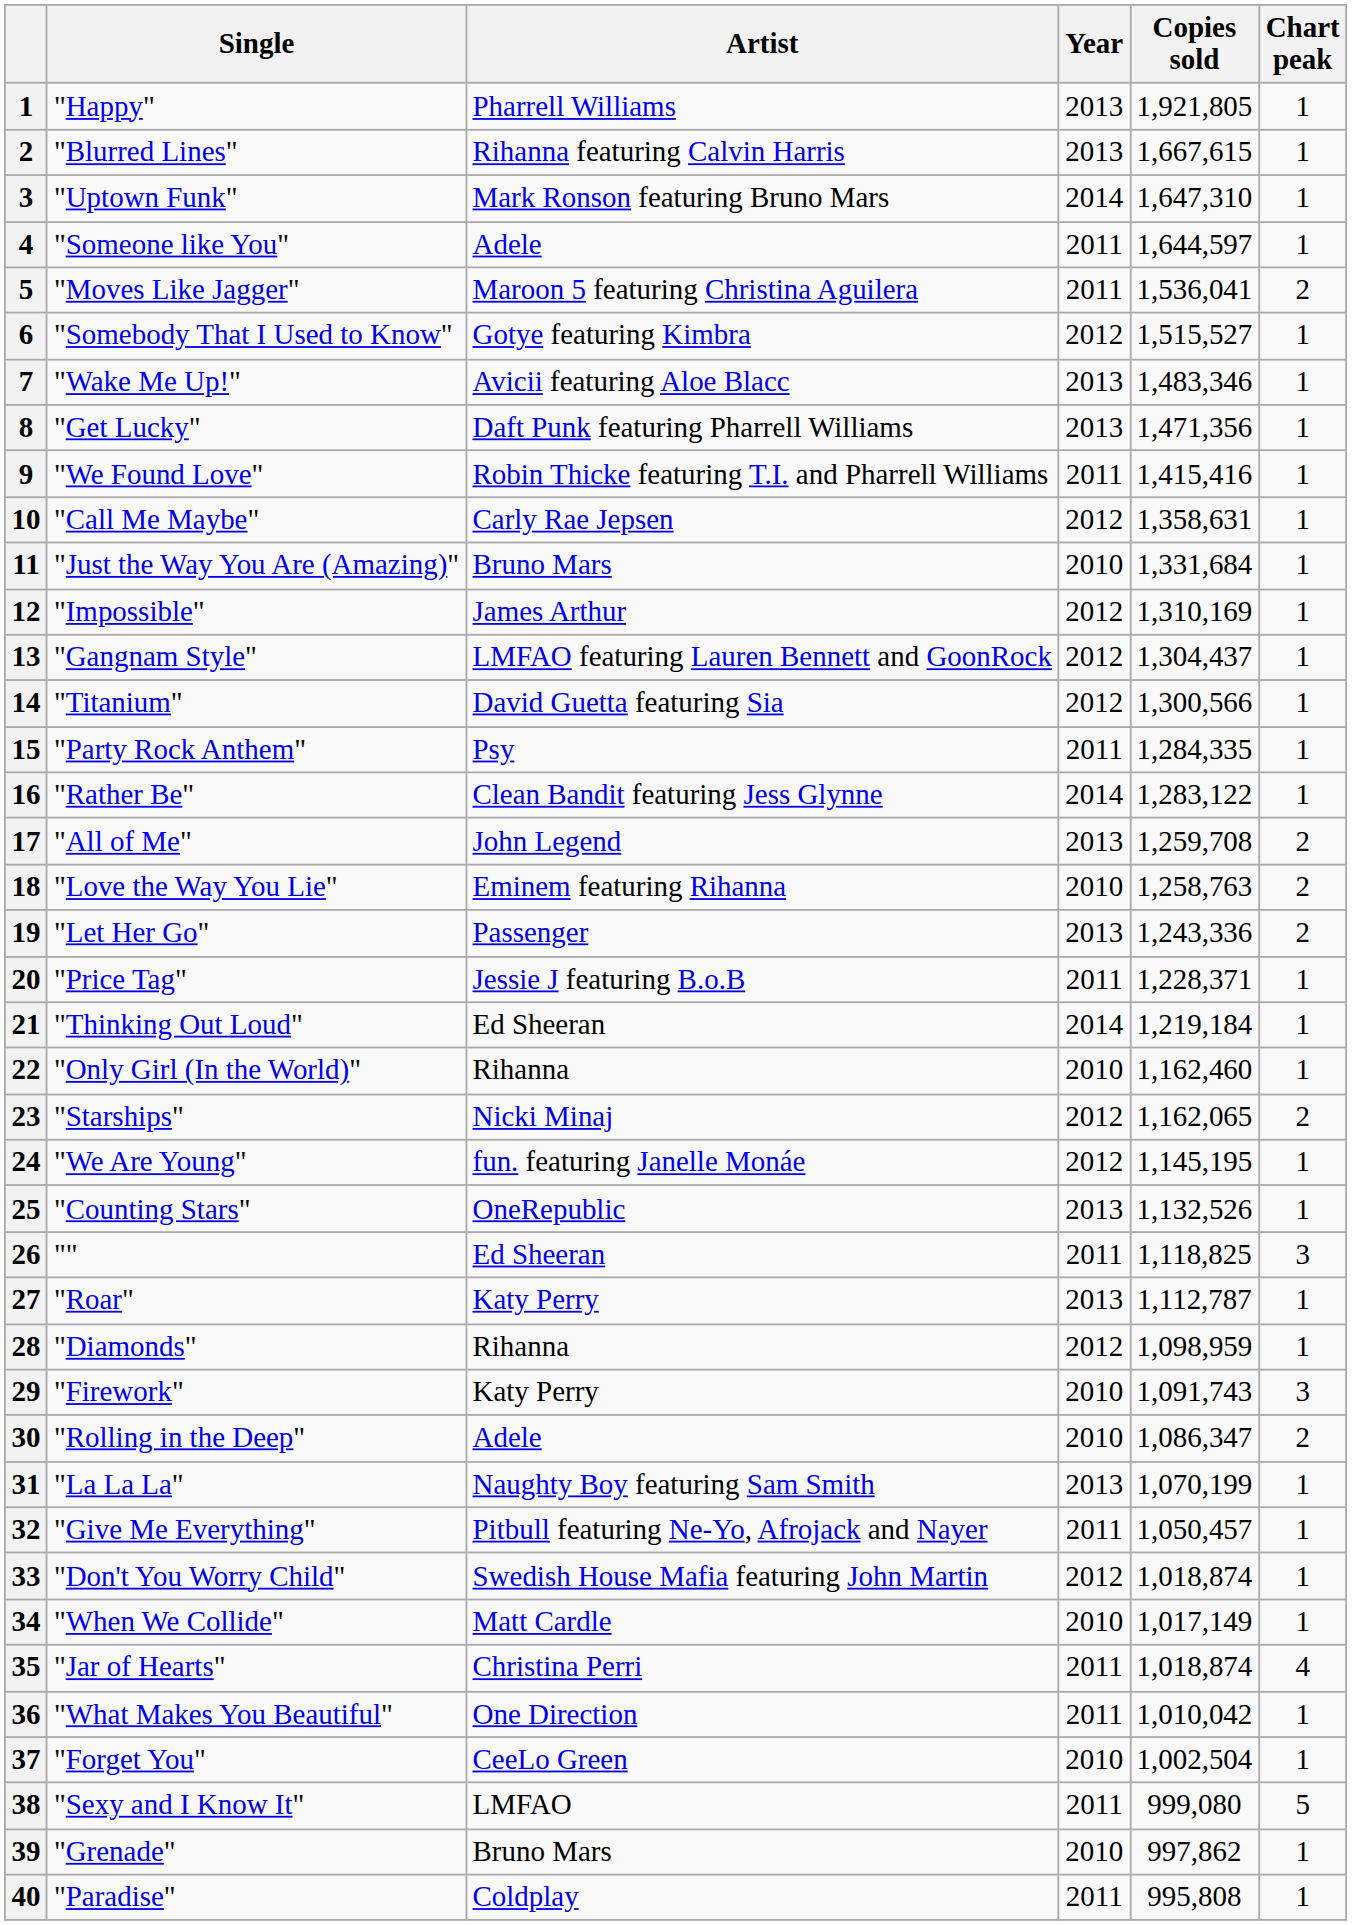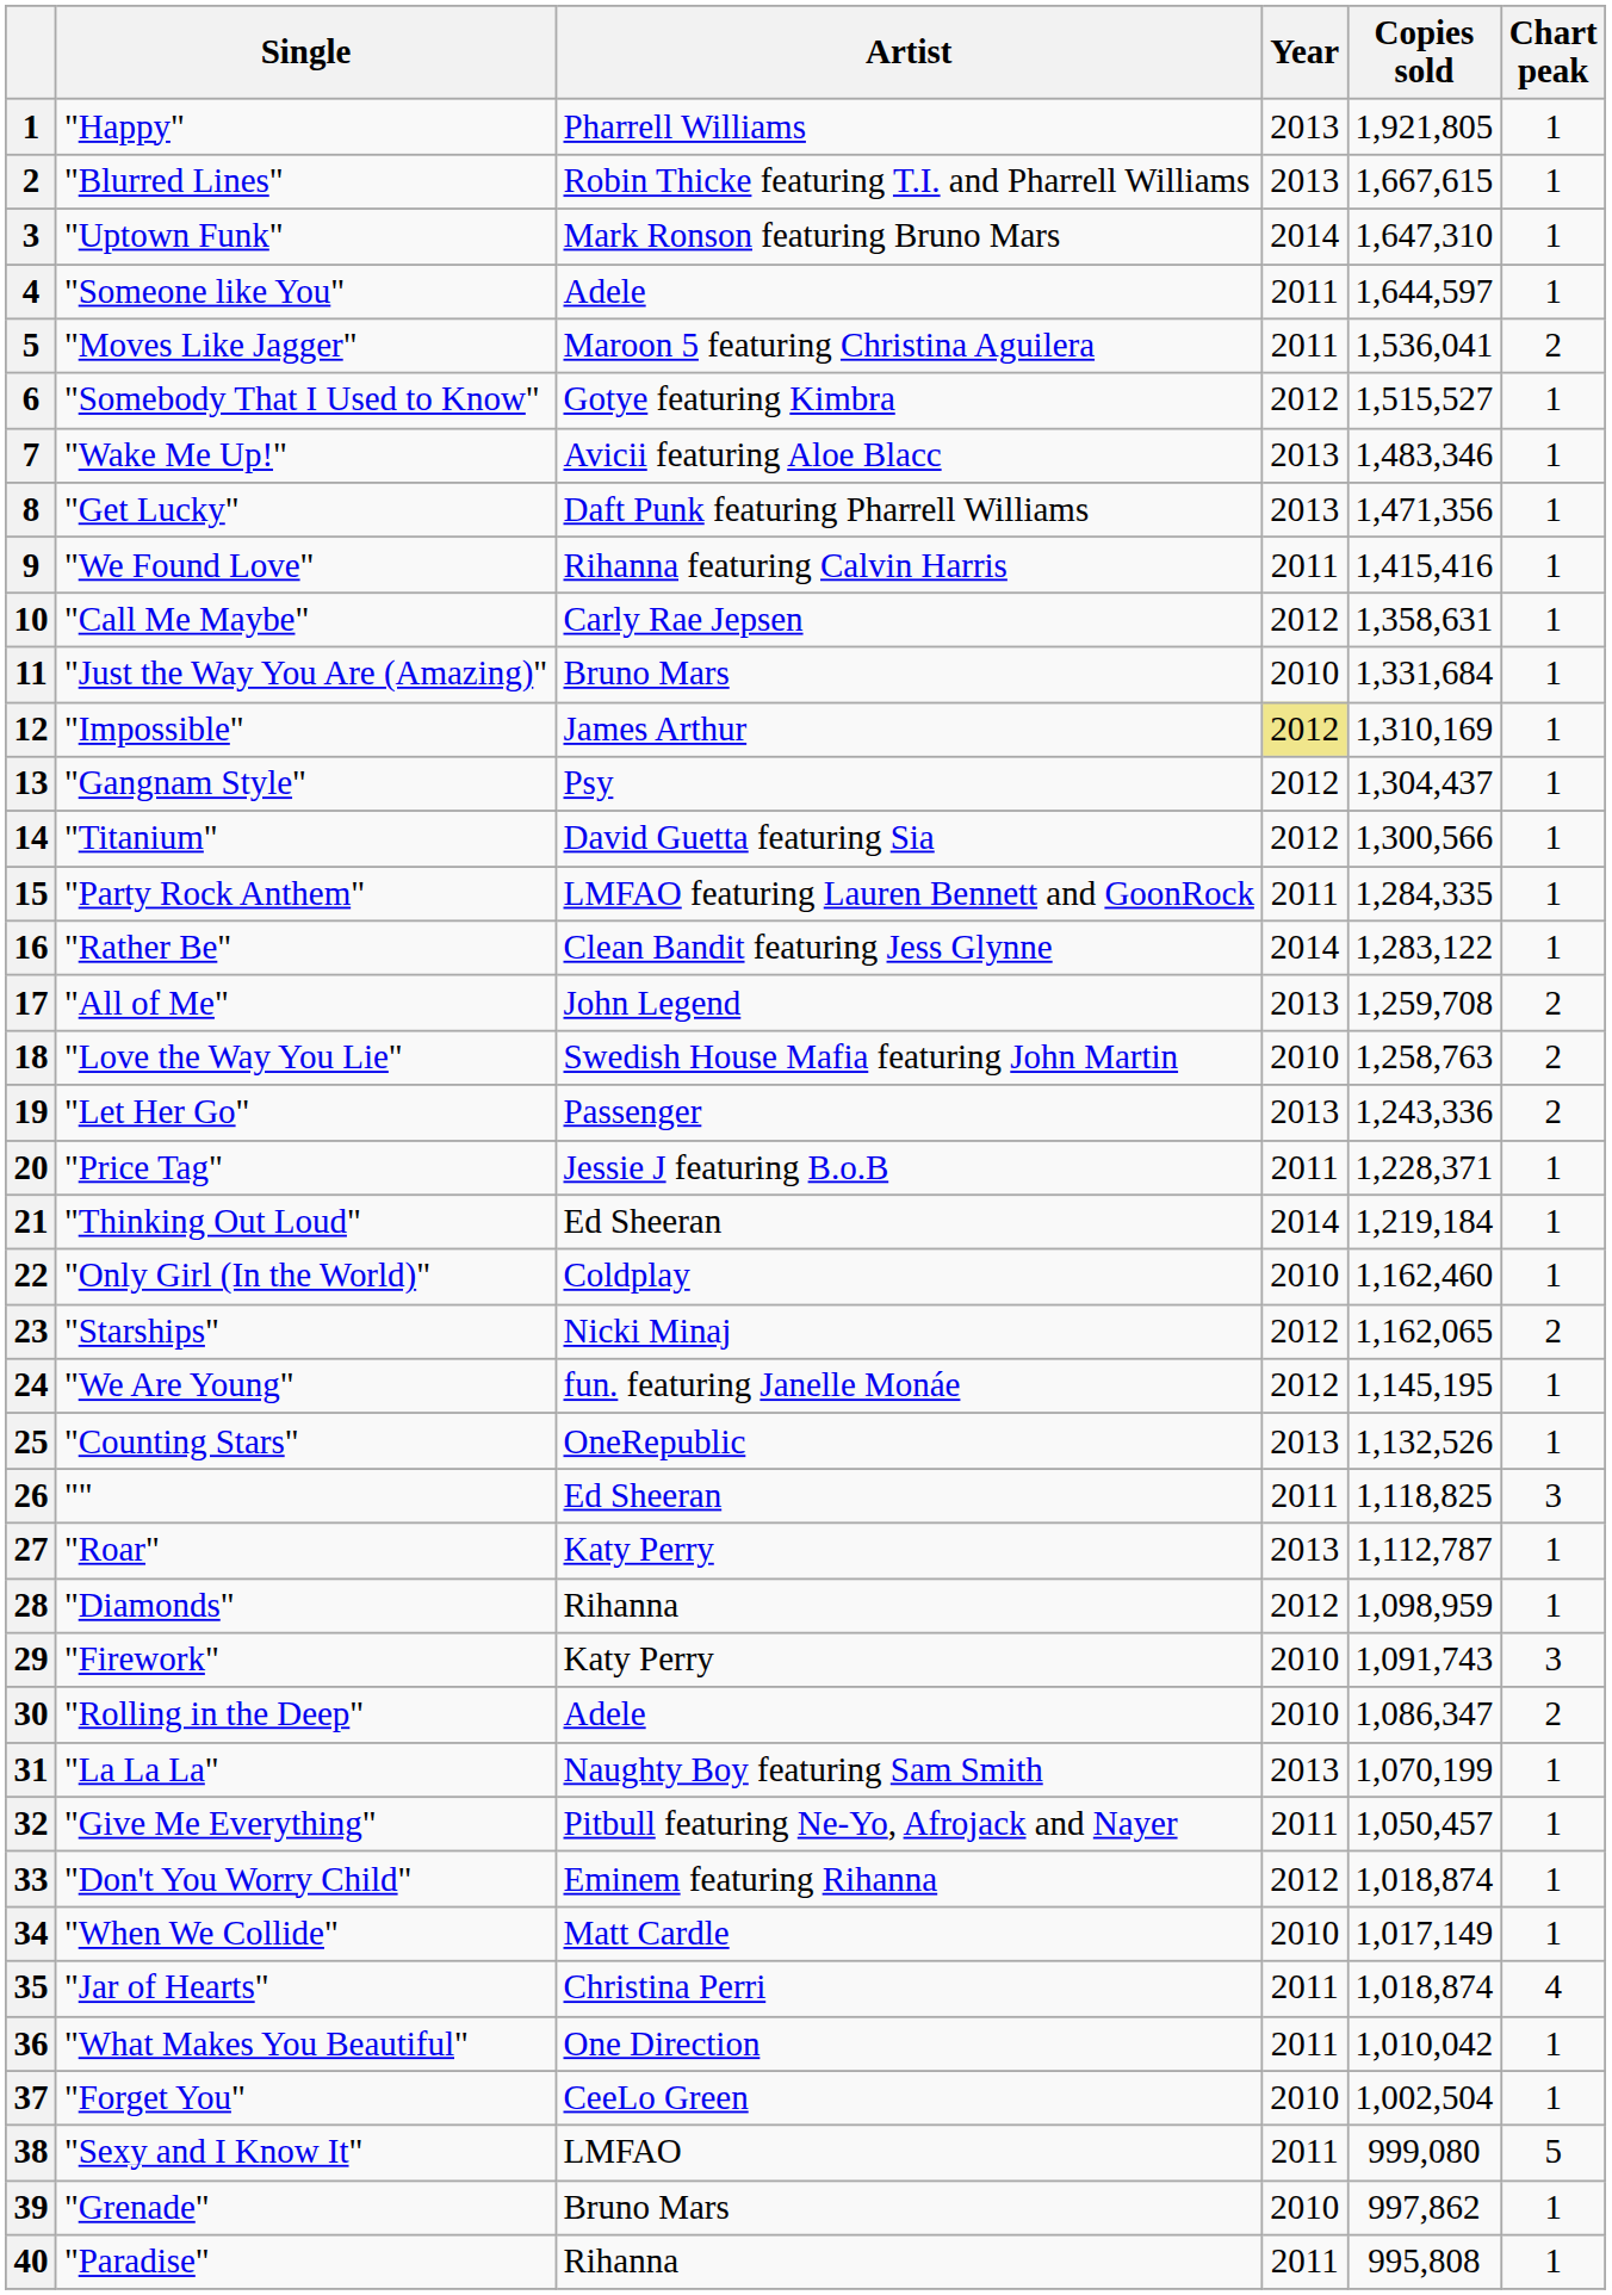 <table class="wikitable plainrowheaders sortable">
 <tr>
 <th scope=col></th>
 <th scope=col>Single</th>
 <th scope=col>Artist</th>
 <th scope=col>Year</th>
 <th scope=col>Copies<br>sold</th>
 <th scope=col>Chart<br>peak</th>
 </tr>
 <tr>
 <th scope=row style="text-align:center;">1</th>
 <td>"<a href='#'>Happy</a>"</td>
 <td><a href='#'>Pharrell Williams</a></td>
 <td align=center>2013</td>
 <td align=center>1,921,805</td>
 <td align=center>1</td>
 </tr>
 <tr>
 <th scope=row style="text-align:center;">2</th>
 <td>"<a href='#'>Blurred Lines</a>"</td>
-<td><a href='#'>Rihanna</a> featuring <a href='#'>Calvin Harris</a></td>
+<td><a href='#'>Robin Thicke</a> featuring <a href='#'>T.I.</a> and Pharrell Williams</td>
 <td align=center>2013</td>
 <td align=center>1,667,615</td>
 <td align=center>1</td>
 </tr>
 <tr>
 <th scope=row style="text-align:center;">3</th>
 <td>"<a href='#'>Uptown Funk</a>"</td>
 <td><a href='#'>Mark Ronson</a> featuring Bruno Mars</td>
 <td align=center>2014</td>
 <td align=center>1,647,310</td>
 <td align=center>1</td>
 </tr>
 <tr>
 <th scope=row style="text-align:center;">4</th>
 <td>"<a href='#'>Someone like You</a>"</td>
 <td><a href='#'>Adele</a></td>
 <td align=center>2011</td>
 <td align=center>1,644,597</td>
 <td align=center>1</td>
 </tr>
 <tr>
 <th scope=row style="text-align:center;">5</th>
 <td>"<a href='#'>Moves Like Jagger</a>"</td>
 <td><a href='#'>Maroon 5</a> featuring <a href='#'>Christina Aguilera</a></td>
 <td align=center>2011</td>
 <td align=center>1,536,041</td>
 <td align=center>2</td>
 </tr>
 <tr>
 <th scope=row style="text-align:center;">6</th>
 <td>"<a href='#'>Somebody That I Used to Know</a>"</td>
 <td><a href='#'>Gotye</a> featuring <a href='#'>Kimbra</a></td>
 <td align=center>2012</td>
 <td align=center>1,515,527</td>
 <td align=center>1</td>
 </tr>
 <tr>
 <th scope=row style="text-align:center;">7</th>
 <td>"<a href='#'>Wake Me Up!</a>"</td>
 <td><a href='#'>Avicii</a> featuring <a href='#'>Aloe Blacc</a></td>
 <td align=center>2013</td>
 <td align=center>1,483,346</td>
 <td align=center>1</td>
 </tr>
 <tr>
 <th scope=row style="text-align:center;">8</th>
 <td>"<a href='#'>Get Lucky</a>"</td>
 <td><a href='#'>Daft Punk</a> featuring Pharrell Williams</td>
 <td align=center>2013</td>
 <td align=center>1,471,356</td>
 <td align=center>1</td>
 </tr>
 <tr>
 <th scope="row" style="text-align:center;">9</th>
 <td>"<a href='#'>We Found Love</a>"</td>
-<td><a href='#'>Robin Thicke</a> featuring <a href='#'>T.I.</a> and Pharrell Williams</td>
+<td><a href='#'>Rihanna</a> featuring <a href='#'>Calvin Harris</a></td>
 <td align=center>2011</td>
 <td align=center>1,415,416</td>
 <td align=center>1</td>
 </tr>
 <tr>
 <th scope="row" style="text-align:center;">10</th>
 <td>"<a href='#'>Call Me Maybe</a>"</td>
 <td><a href='#'>Carly Rae Jepsen</a></td>
 <td align=center>2012</td>
 <td align=center>1,358,631</td>
 <td align=center>1</td>
 </tr>
 <tr>
 <th scope="row" style="text-align:center;">11</th>
 <td>"<a href='#'>Just the Way You Are (Amazing)</a>"</td>
 <td><a href='#'>Bruno Mars</a></td>
 <td align=center>2010</td>
 <td align=center>1,331,684</td>
 <td align=center>1</td>
 </tr>
 <tr>
 <th scope="row" style="text-align:center;">12</th>
 <td>"<a href='#'>Impossible</a>"</td>
 <td><a href='#'>James Arthur</a></td>
-<td align=center>2012</td>
+<td align=center style="background: khaki;">2012</td>
 <td align=center>1,310,169</td>
 <td align=center>1</td>
 </tr>
 <tr>
 <th scope="row" style="text-align:center;">13</th>
 <td>"<a href='#'>Gangnam Style</a>"</td>
-<td><a href='#'>LMFAO</a> featuring <a href='#'>Lauren Bennett</a> and <a href='#'>GoonRock</a></td>
+<td><a href='#'>Psy</a></td>
 <td align=center>2012</td>
 <td align=center>1,304,437</td>
 <td align=center>1</td>
 </tr>
 <tr>
 <th scope="row" style="text-align:center;">14</th>
 <td>"<a href='#'>Titanium</a>"</td>
 <td><a href='#'>David Guetta</a> featuring <a href='#'>Sia</a></td>
 <td align=center>2012</td>
 <td align=center>1,300,566</td>
 <td align=center>1</td>
 </tr>
 <tr>
 <th scope="row" style="text-align:center;">15</th>
 <td>"<a href='#'>Party Rock Anthem</a>"</td>
-<td><a href='#'>Psy</a></td>
+<td><a href='#'>LMFAO</a> featuring <a href='#'>Lauren Bennett</a> and <a href='#'>GoonRock</a></td>
 <td align=center>2011</td>
 <td align=center>1,284,335</td>
 <td align=center>1</td>
 </tr>
 <tr>
 <th scope="row" style="text-align:center;">16</th>
 <td>"<a href='#'>Rather Be</a>"</td>
 <td><a href='#'>Clean Bandit</a> featuring <a href='#'>Jess Glynne</a></td>
 <td align=center>2014</td>
 <td align=center>1,283,122</td>
 <td align=center>1</td>
 </tr>
 <tr>
 <th scope="row" style="text-align:center;">17</th>
 <td>"<a href='#'>All of Me</a>"</td>
 <td><a href='#'>John Legend</a></td>
 <td align=center>2013</td>
 <td align=center>1,259,708</td>
 <td align=center>2</td>
 </tr>
 <tr>
 <th scope="row" style="text-align:center;">18</th>
 <td>"<a href='#'>Love the Way You Lie</a>"</td>
-<td><a href='#'>Eminem</a> featuring <a href='#'>Rihanna</a></td>
+<td><a href='#'>Swedish House Mafia</a> featuring <a href='#'>John Martin</a></td>
 <td align=center>2010</td>
 <td align=center>1,258,763</td>
 <td align=center>2</td>
 </tr>
 <tr>
 <th scope="row" style="text-align:center;">19</th>
 <td>"<a href='#'>Let Her Go</a>"</td>
 <td><a href='#'>Passenger</a></td>
 <td align=center>2013</td>
 <td align=center>1,243,336</td>
 <td align=center>2</td>
 </tr>
 <tr>
 <th scope="row" style="text-align:center;">20</th>
 <td>"<a href='#'>Price Tag</a>"</td>
 <td><a href='#'>Jessie J</a> featuring <a href='#'>B.o.B</a></td>
 <td align=center>2011</td>
 <td align=center>1,228,371</td>
 <td align=center>1</td>
 </tr>
 <tr>
 <th scope="row" style="text-align:center;">21</th>
 <td>"<a href='#'>Thinking Out Loud</a>"</td>
 <td>Ed Sheeran</td>
 <td align=center>2014</td>
 <td align=center>1,219,184</td>
 <td align=center>1</td>
 </tr>
 <tr>
 <th scope="row" style="text-align:center;">22</th>
 <td>"<a href='#'>Only Girl (In the World)</a>"</td>
-<td>Rihanna</td>
+<td><a href='#'>Coldplay</a></td>
 <td align=center>2010</td>
 <td align=center>1,162,460</td>
 <td align=center>1</td>
 </tr>
 <tr>
 <th scope="row" style="text-align:center;">23</th>
 <td>"<a href='#'>Starships</a>"</td>
 <td><a href='#'>Nicki Minaj</a></td>
 <td align=center>2012</td>
 <td align=center>1,162,065</td>
 <td align=center>2</td>
 </tr>
 <tr>
 <th scope="row" style="text-align:center;">24</th>
 <td>"<a href='#'>We Are Young</a>"</td>
 <td><a href='#'>fun.</a> featuring <a href='#'>Janelle Monáe</a></td>
 <td align=center>2012</td>
 <td align=center>1,145,195</td>
 <td align=center>1</td>
 </tr>
 <tr>
 <th scope="row" style="text-align:center;">25</th>
 <td>"<a href='#'>Counting Stars</a>"</td>
 <td><a href='#'>OneRepublic</a></td>
 <td align=center>2013</td>
 <td align=center>1,132,526</td>
 <td align=center>1</td>
 </tr>
 <tr>
 <th scope="row" style="text-align:center;">26</th>
 <td>""</td>
 <td><a href='#'>Ed Sheeran</a></td>
 <td align=center>2011</td>
 <td align=center>1,118,825</td>
 <td align=center>3</td>
 </tr>
 <tr>
 <th scope="row" style="text-align:center;">27</th>
 <td>"<a href='#'>Roar</a>"</td>
 <td><a href='#'>Katy Perry</a></td>
 <td align=center>2013</td>
 <td align=center>1,112,787</td>
 <td align=center>1</td>
 </tr>
 <tr>
 <th scope="row" style="text-align:center;">28</th>
 <td>"<a href='#'>Diamonds</a>"</td>
 <td>Rihanna</td>
 <td align=center>2012</td>
 <td align=center>1,098,959</td>
 <td align=center>1</td>
 </tr>
 <tr>
 <th scope="row" style="text-align:center;">29</th>
 <td>"<a href='#'>Firework</a>"</td>
 <td>Katy Perry</td>
 <td align=center>2010</td>
 <td align=center>1,091,743</td>
 <td align=center>3</td>
 </tr>
 <tr>
 <th scope="row" style="text-align:center;">30</th>
 <td>"<a href='#'>Rolling in the Deep</a>"</td>
 <td><a href='#'>Adele</a></td>
 <td align=center>2010</td>
 <td align=center>1,086,347</td>
 <td align=center>2</td>
 </tr>
 <tr>
 <th scope="row" style="text-align:center;">31</th>
 <td>"<a href='#'>La La La</a>"</td>
 <td><a href='#'>Naughty Boy</a> featuring <a href='#'>Sam Smith</a></td>
 <td align=center>2013</td>
 <td align=center>1,070,199</td>
 <td align=center>1</td>
 </tr>
 <tr>
 <th scope="row" style="text-align:center;">32</th>
 <td>"<a href='#'>Give Me Everything</a>"</td>
 <td><a href='#'>Pitbull</a> featuring <a href='#'>Ne-Yo</a>, <a href='#'>Afrojack</a> and <a href='#'>Nayer</a></td>
 <td align=center>2011</td>
 <td align=center>1,050,457</td>
 <td align=center>1</td>
 </tr>
 <tr>
 <th scope="row" style="text-align:center;">33</th>
 <td>"<a href='#'>Don't You Worry Child</a>"</td>
-<td><a href='#'>Swedish House Mafia</a> featuring <a href='#'>John Martin</a></td>
+<td><a href='#'>Eminem</a> featuring <a href='#'>Rihanna</a></td>
 <td align=center>2012</td>
 <td align=center>1,018,874</td>
 <td align=center>1</td>
 </tr>
 <tr>
 <th scope="row" style="text-align:center;">34</th>
 <td>"<a href='#'>When We Collide</a>"</td>
 <td><a href='#'>Matt Cardle</a></td>
 <td align=center>2010</td>
 <td align=center>1,017,149</td>
 <td align=center>1</td>
 </tr>
 <tr>
 <th scope="row" style="text-align:center;">35</th>
 <td>"<a href='#'>Jar of Hearts</a>"</td>
 <td><a href='#'>Christina Perri</a></td>
 <td align=center>2011</td>
 <td align=center>1,018,874</td>
 <td align=center>4</td>
 </tr>
 <tr>
 <th scope="row" style="text-align:center;">36</th>
 <td>"<a href='#'>What Makes You Beautiful</a>"</td>
 <td><a href='#'>One Direction</a></td>
 <td align=center>2011</td>
 <td align=center>1,010,042</td>
 <td align=center>1</td>
 </tr>
 <tr>
 <th scope="row" style="text-align:center;">37</th>
 <td>"<a href='#'>Forget You</a>"</td>
 <td><a href='#'>CeeLo Green</a></td>
 <td align=center>2010</td>
 <td align=center>1,002,504</td>
 <td align=center>1</td>
 </tr>
 <tr>
 <th scope="row" style="text-align:center;">38</th>
 <td>"<a href='#'>Sexy and I Know It</a>"</td>
 <td>LMFAO</td>
 <td align=center>2011</td>
 <td align=center>999,080</td>
 <td align=center>5</td>
 </tr>
 <tr>
 <th scope="row" style="text-align:center;">39</th>
 <td>"<a href='#'>Grenade</a>"</td>
 <td>Bruno Mars</td>
 <td align=center>2010</td>
 <td align=center>997,862</td>
 <td align=center>1</td>
 </tr>
 <tr>
 <th scope="row" style="text-align:center;">40</th>
 <td>"<a href='#'>Paradise</a>"</td>
-<td><a href='#'>Coldplay</a></td>
+<td>Rihanna</td>
 <td align=center>2011</td>
 <td align=center>995,808</td>
 <td align=center>1</td>
 </tr>
 </table>
